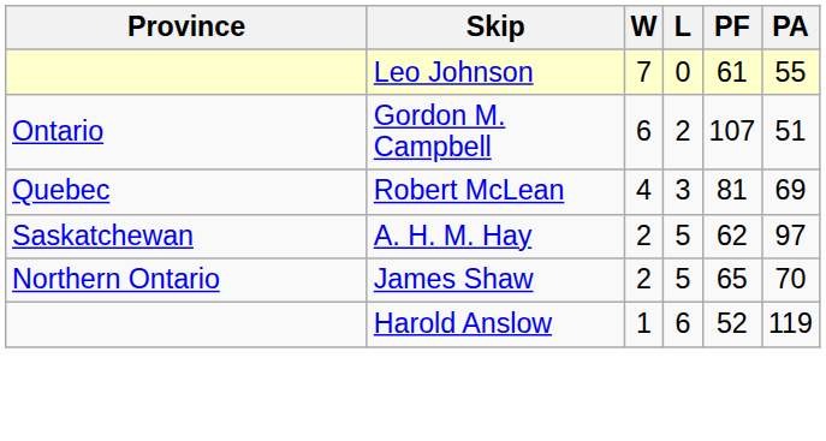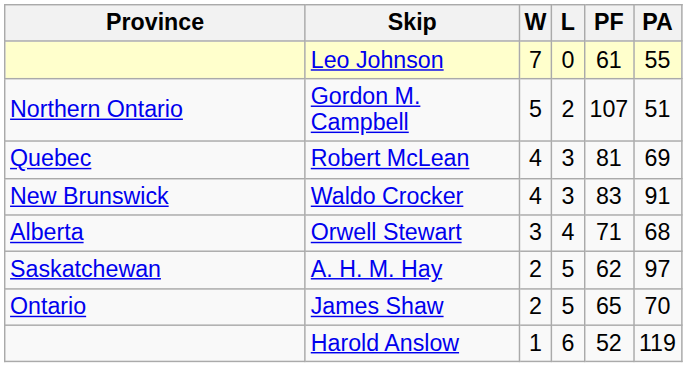 <table class=wikitable style="text-align:center;">
 <tr>
 <th bgcolor="#efefef" width="200">Province</th>
 <th bgcolor="#efefef" width="140">Skip</th>
 <th bgcolor="#efefef" width="15">W</th>
 <th bgcolor="#efefef" width="15">L</th>
 <th bgcolor="#efefef" width="15">PF</th>
 <th bgcolor="#efefef" width="15">PA</th>
 </tr>
 <tr bgcolor=#ffffcc>
 <td style="text-align:left;"></td>
 <td style="text-align:left;"><a href='#'>Leo Johnson</a></td>
 <td>7</td>
 <td>0</td>
 <td>61</td>
 <td>55</td>
 </tr>
 <tr>
-<td style="text-align:left;"><a href='#'>Ontario</a></td>
+<td style="text-align:left;"><a href='#'>Northern Ontario</a></td>
 <td style="text-align:left;"><a href='#'>Gordon M. Campbell</a></td>
-<td>6</td>
+<td>5</td>
 <td>2</td>
 <td>107</td>
 <td>51</td>
 </tr>
 <tr>
 <td style="text-align:left;"><a href='#'>Quebec</a></td>
 <td style="text-align:left;"><a href='#'>Robert McLean</a></td>
 <td>4</td>
 <td>3</td>
 <td>81</td>
 <td>69</td>
 </tr>
 <tr>
+<td style="text-align:left;"><a href='#'>New Brunswick</a></td>
+<td style="text-align:left;"><a href='#'>Waldo Crocker</a></td>
+<td>4</td>
+<td>3</td>
+<td>83</td>
+<td>91</td>
+</tr>
+<tr>
+<td style="text-align:left;"><a href='#'>Alberta</a></td>
+<td style="text-align:left;"><a href='#'>Orwell Stewart</a></td>
+<td>3</td>
+<td>4</td>
+<td>71</td>
+<td>68</td>
+</tr>
+<tr>
 <td style="text-align:left;"><a href='#'>Saskatchewan</a></td>
 <td style="text-align:left;"><a href='#'>A. H. M. Hay</a></td>
 <td>2</td>
 <td>5</td>
 <td>62</td>
 <td>97</td>
 </tr>
 <tr>
-<td style="text-align:left;"><a href='#'>Northern Ontario</a></td>
+<td style="text-align:left;"><a href='#'>Ontario</a></td>
 <td style="text-align:left;"><a href='#'>James Shaw</a></td>
 <td>2</td>
 <td>5</td>
 <td>65</td>
 <td>70</td>
 </tr>
 <tr>
 <td style="text-align:left;"></td>
 <td style="text-align:left;"><a href='#'>Harold Anslow</a></td>
 <td>1</td>
 <td>6</td>
 <td>52</td>
 <td>119</td>
 </tr>
 </table>
